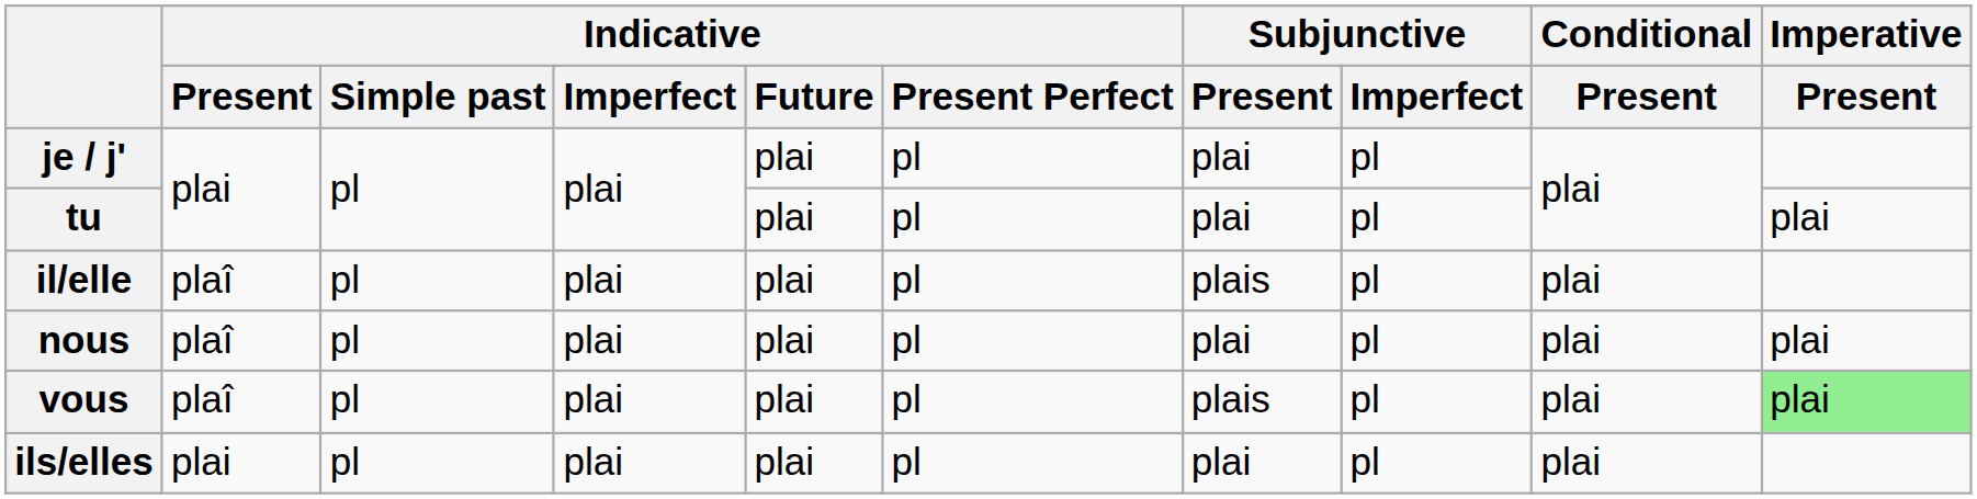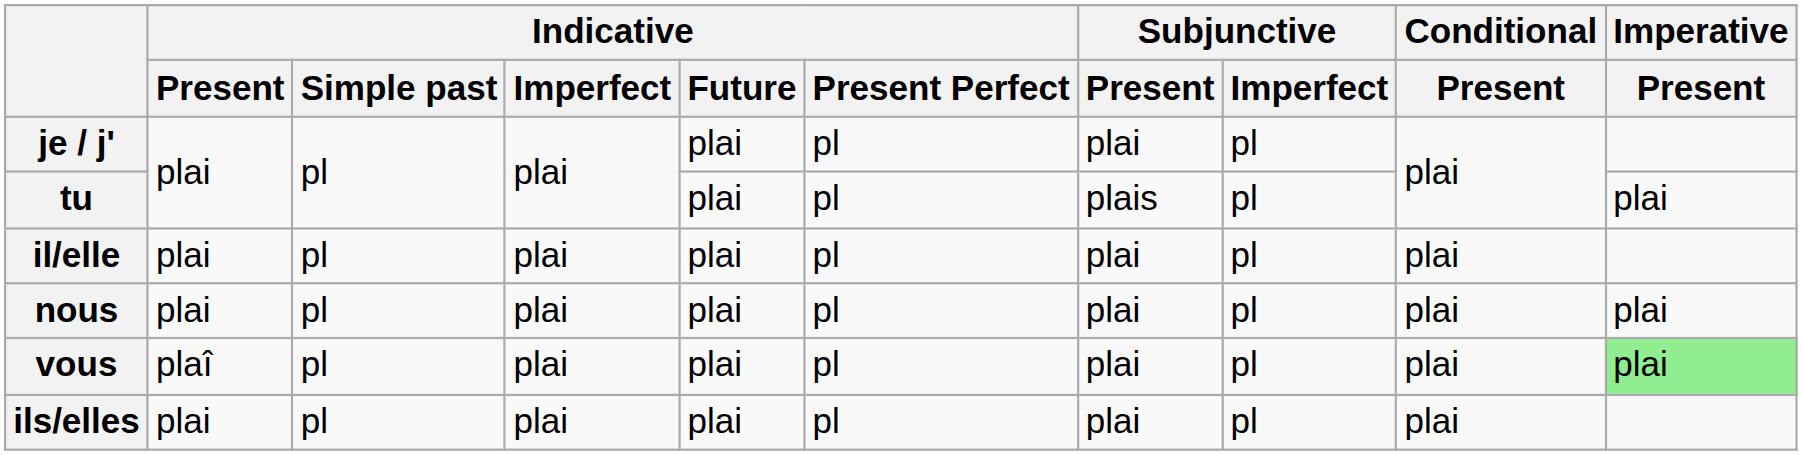 <table class="wikitable">
 <tr>
 <th rowspan="3" colspan="1"> </th>
 </tr>
 <tr>
 <th colspan="5">Indicative</th>
 <th colspan="2">Subjunctive</th>
 <th>Conditional</th>
 <th>Imperative</th>
 </tr>
 <tr>
 <th>Present</th>
 <th>Simple past</th>
 <th>Imperfect</th>
 <th>Future</th>
 <th>Present Perfect</th>
 <th>Present</th>
 <th>Imperfect</th>
 <th>Present</th>
 <th>Present</th>
 </tr>
 <tr>
 <th>je / j'</th>
 <td rowspan="2">plai<strong></strong></td>
 <td rowspan="2">pl<strong></strong></td>
 <td rowspan="2">plai<strong></strong></td>
 <td>plai<strong></strong></td>
 <td><strong></strong> pl<strong></strong></td>
 <td>plai<strong></strong></td>
 <td>pl<strong></strong></td>
 <td rowspan="2">plai<strong></strong></td>
 <td></td>
 </tr>
 <tr>
 <th>tu</th>
 <td>plai<strong></strong></td>
 <td><strong></strong> pl<strong></strong></td>
-<td>plai<strong></strong></td>
+<td>plai<strong></strong>s</td>
 <td>pl<strong></strong></td>
 <td>plai<strong></strong></td>
 </tr>
 <tr>
 <th>il/elle</th>
-<td>plaî<strong></strong></td>
+<td>plai<strong></strong></td>
 <td>pl<strong></strong></td>
 <td>plai<strong></strong></td>
 <td>plai<strong></strong></td>
 <td><strong></strong> pl<strong></strong></td>
-<td>plai<strong></strong>s</td>
+<td>plai<strong></strong></td>
 <td>pl<strong></strong></td>
 <td>plai<strong></strong></td>
 <td></td>
 </tr>
 <tr>
 <th>nous</th>
-<td>plaî<strong></strong></td>
+<td>plai<strong></strong></td>
 <td>pl<strong></strong></td>
 <td>plai<strong></strong></td>
 <td>plai<strong></strong></td>
 <td><strong></strong> pl<strong></strong></td>
 <td>plai<strong></strong></td>
 <td>pl<strong></strong></td>
 <td>plai<strong></strong></td>
 <td>plai<strong></strong></td>
 </tr>
 <tr>
 <th>vous</th>
 <td>plaî<strong></strong></td>
 <td>pl<strong></strong></td>
 <td>plai<strong></strong></td>
 <td>plai<strong></strong></td>
 <td><strong> </strong> pl<strong></strong></td>
-<td>plai<strong></strong>s</td>
+<td>plai<strong></strong></td>
 <td>pl<strong></strong></td>
 <td>plai<strong></strong></td>
 <td style="background: lightgreen;">plai<strong></strong></td>
 </tr>
 <tr>
 <th>ils/elles</th>
 <td>plai<strong></strong></td>
 <td>pl<strong></strong></td>
 <td>plai<strong></strong></td>
 <td>plai<strong></strong></td>
 <td><strong></strong> pl<strong></strong></td>
 <td>plai<strong></strong></td>
 <td>pl<strong></strong></td>
 <td>plai<strong></strong></td>
 <td></td>
 </tr>
 </table>
